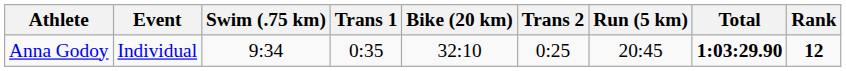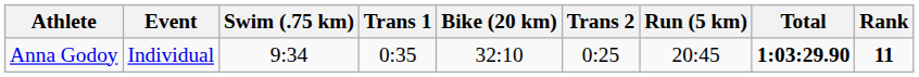 <table class="wikitable" border="1">
 <tr>
 <th>Athlete</th>
 <th>Event</th>
 <th>Swim (.75 km)</th>
 <th>Trans 1</th>
 <th>Bike (20 km)</th>
 <th>Trans 2</th>
 <th>Run (5 km)</th>
 <th>Total</th>
 <th>Rank</th>
 </tr>
 <tr>
 <td><a href='#'>Anna Godoy</a></td>
 <td><a href='#'>Individual</a></td>
 <td align=center>9:34</td>
 <td align=center>0:35</td>
 <td align=center>32:10</td>
 <td align=center>0:25</td>
 <td align=center>20:45</td>
 <td align=center><strong>1:03:29.90</strong></td>
-<td align=center><strong>12</strong></td>
+<td align=center><strong>11</strong></td>
 </tr>
 </table>
